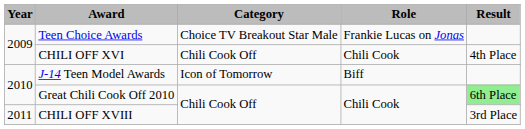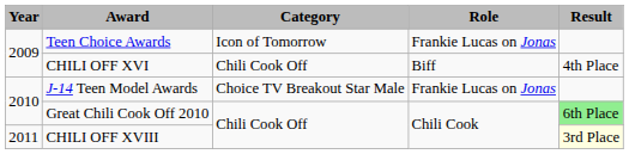 <table class="wikitable">
 <tr>
 <th style="background:#bcbcbc;">Year</th>
 <th style="background:#bcbcbc;">Award</th>
 <th style="background:#bcbcbc;">Category</th>
 <th style="background:#bcbcbc;">Role</th>
 <th style="background:#bcbcbc;">Result</th>
 </tr>
 <tr>
 <td rowspan="2">2009</td>
 <td><a href='#'>Teen Choice Awards</a></td>
-<td>Choice TV Breakout Star Male</td>
+<td>Icon of Tomorrow</td>
 <td>Frankie Lucas on <em><a href='#'>Jonas</a></em></td>
 <td></td>
 </tr>
 <tr>
 <td>CHILI OFF XVI</td>
 <td>Chili Cook Off</td>
-<td>Chili Cook</td>
+<td>Biff</td>
 <td>4th Place</td>
 </tr>
 <tr>
 <td rowspan="2">2010</td>
 <td><a href='#'><em>J-14</em></a> Teen Model Awards</td>
-<td>Icon of Tomorrow</td>
-<td>Biff</td>
+<td>Choice TV Breakout Star Male</td>
+<td>Frankie Lucas on <em><a href='#'>Jonas</a></em></td>
 <td></td>
 </tr>
 <tr>
 <td>Great Chili Cook Off 2010</td>
 <td rowspan="2">Chili Cook Off</td>
 <td rowspan="2">Chili Cook</td>
 <td style="background: lightgreen;">6th Place</td>
 </tr>
 <tr>
 <td>2011</td>
 <td>CHILI OFF XVIII</td>
-<td>3rd Place</td>
+<td style="background: lightyellow;">3rd Place</td>
 </tr>
 </table>
